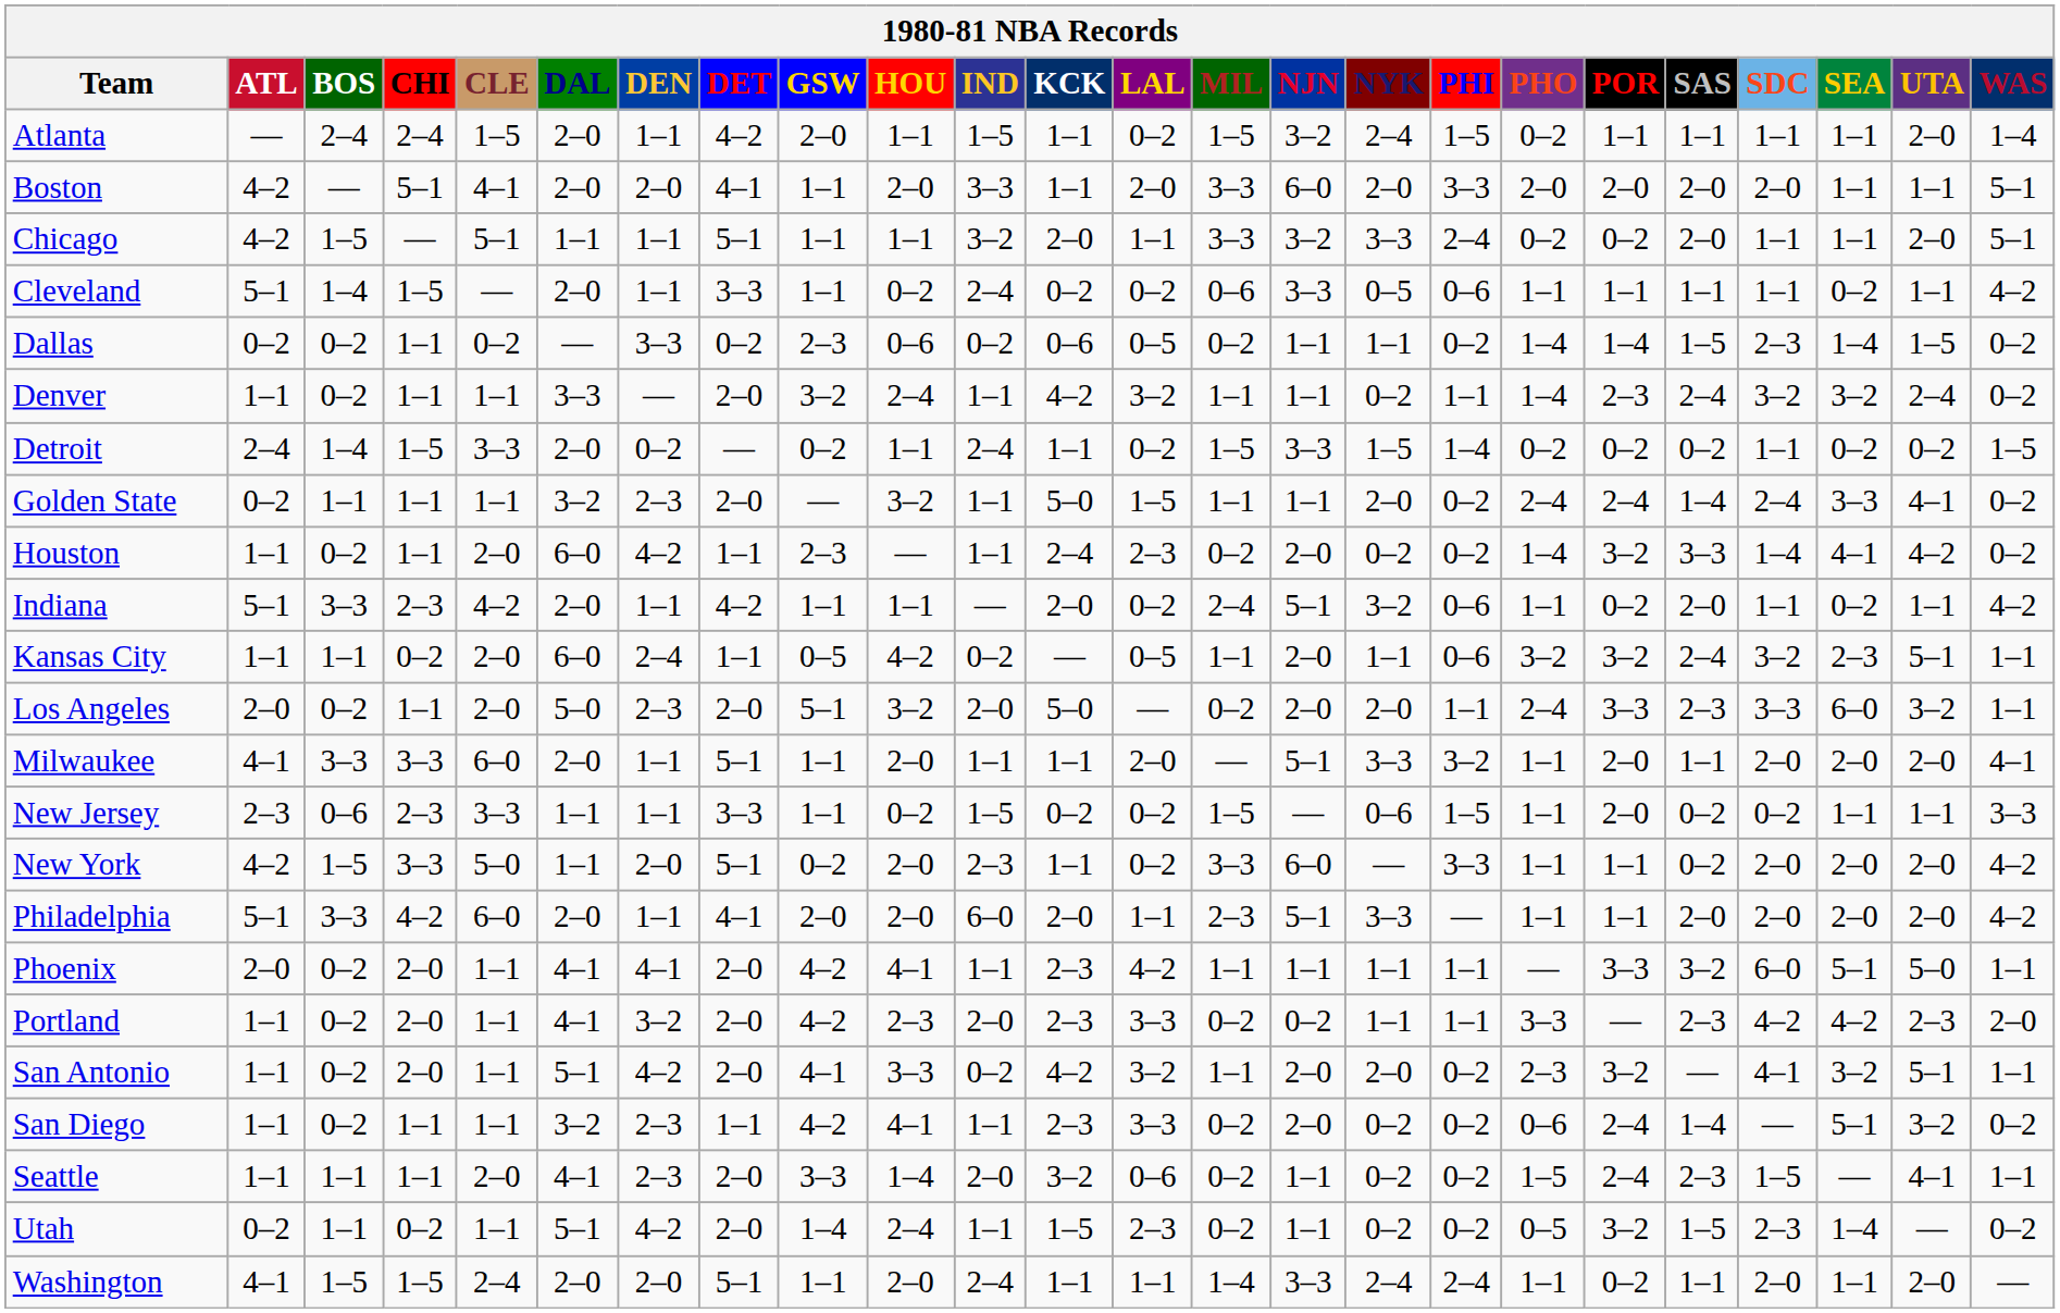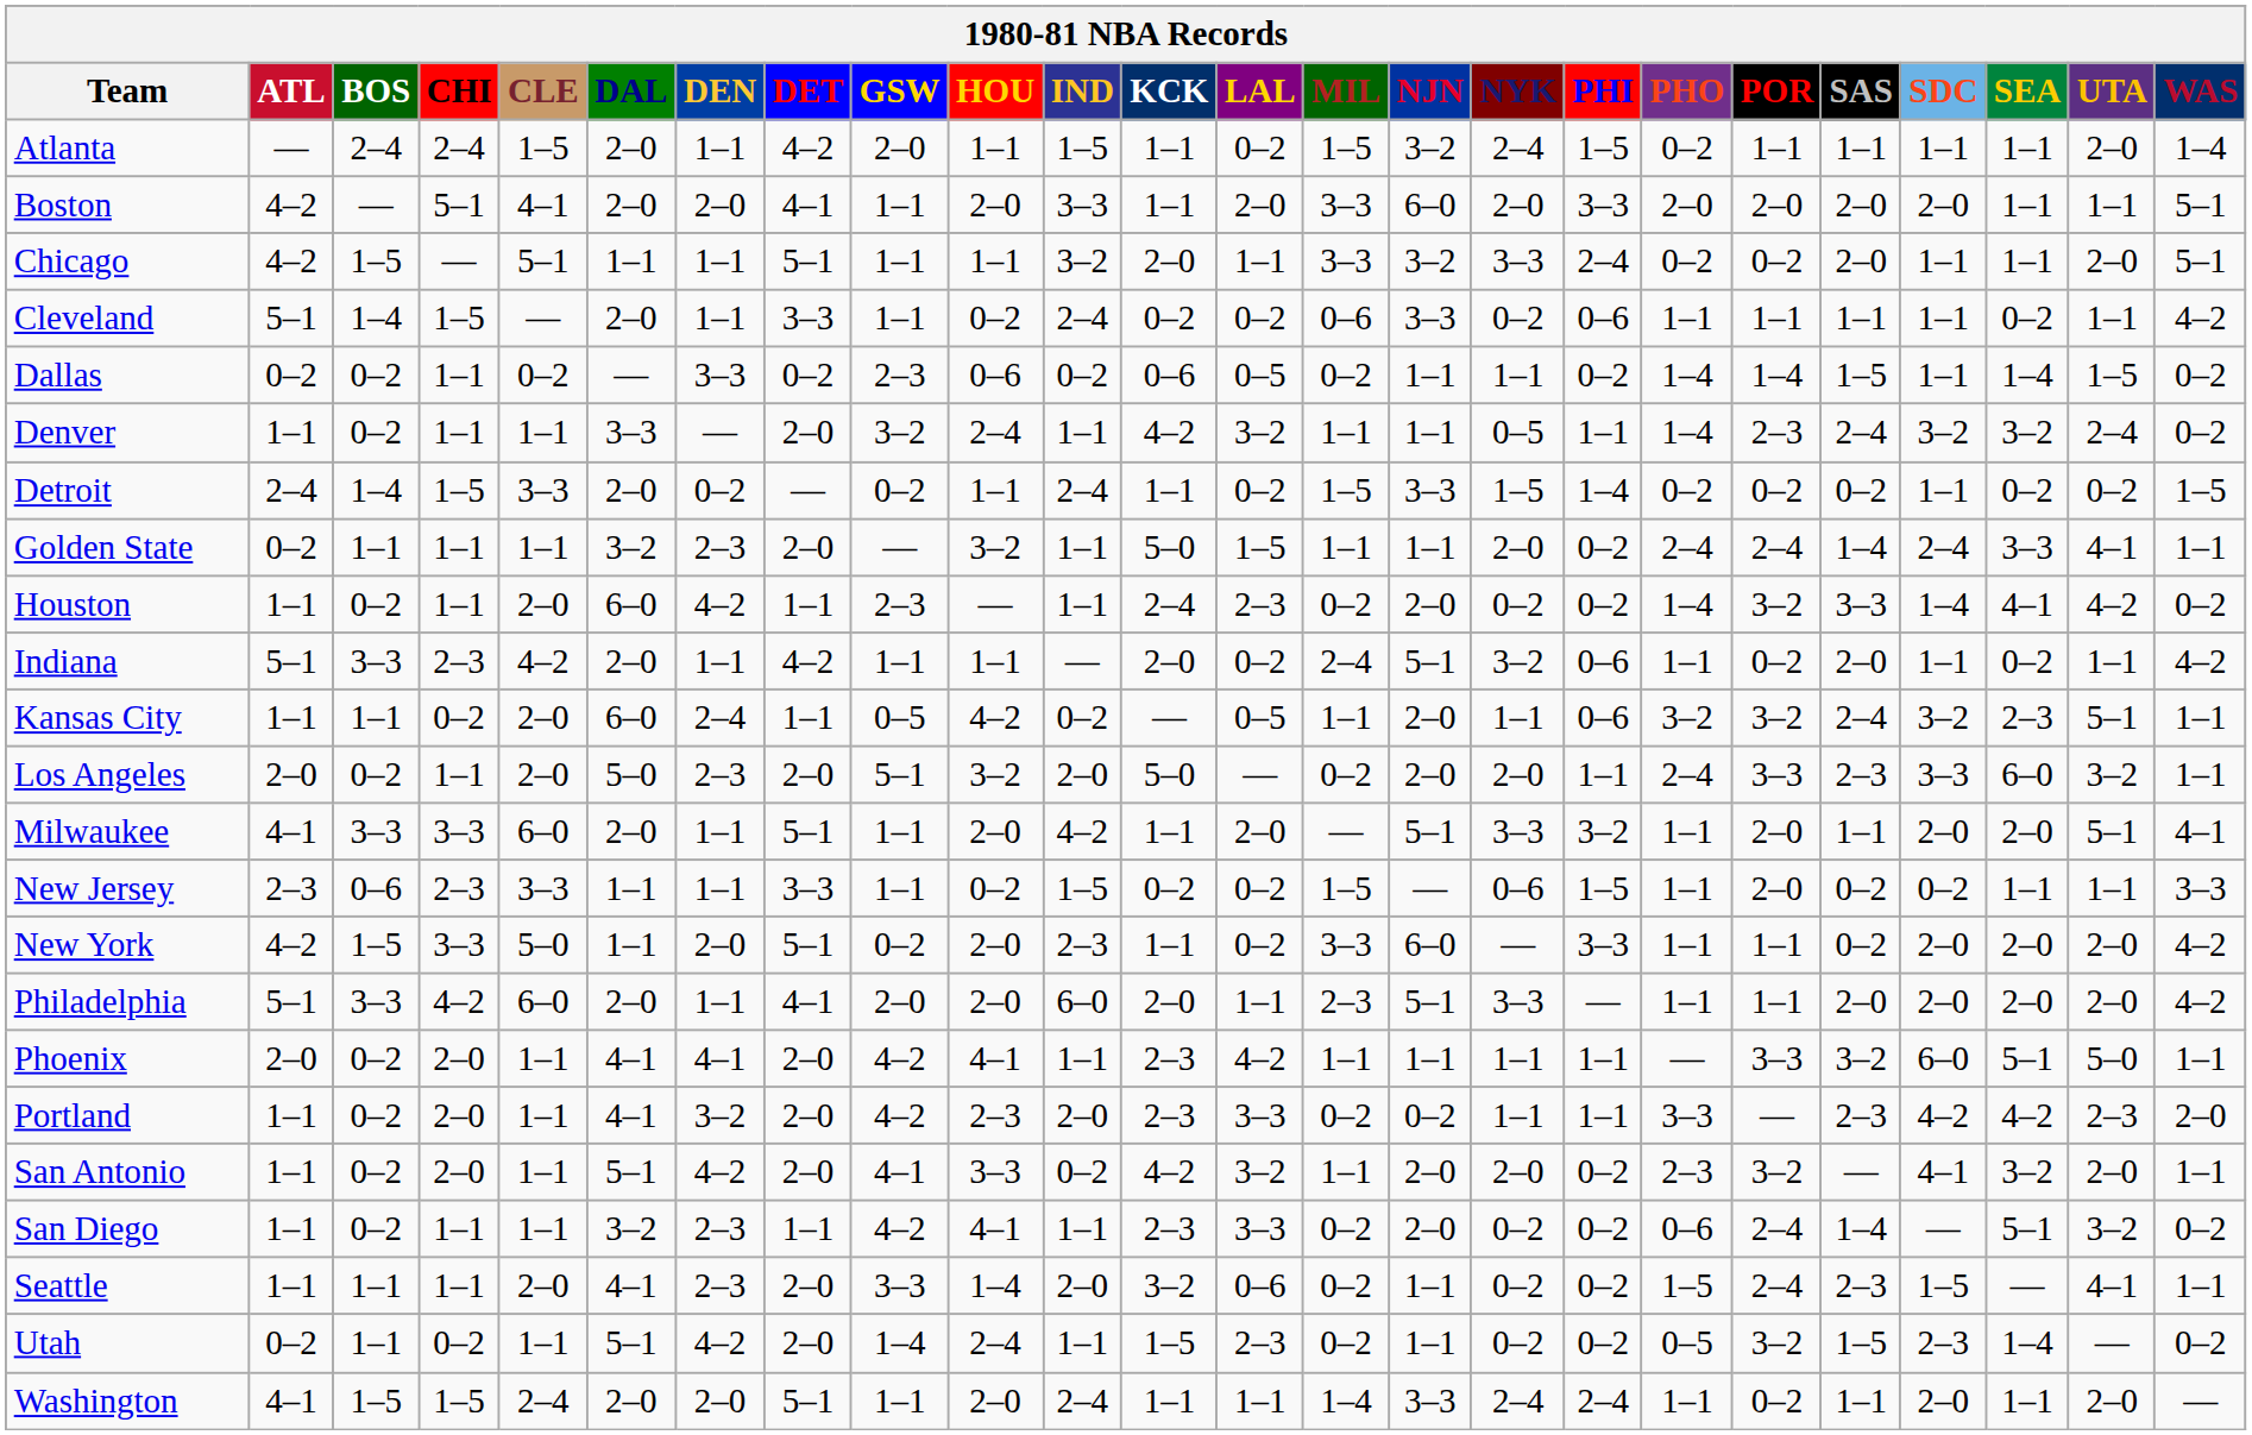 <table class="wikitable" style="font-size:95%; text-align:center;">
 <tr>
 <th colspan=24>1980-81 NBA Records</th>
 </tr>
 <tr>
 <th width=100>Team</th>
 <th style="background:#C90F2E;color:#FFFFFF;width=35">ATL</th>
 <th style="background:#006400;color:#FFFFFF;width=35">BOS</th>
 <th style="background:#FF0000;color:#000000;width=35">CHI</th>
 <th style="background:#C89A69;color:#77222F;width=35">CLE</th>
 <th style="background:#008000;color:#00008B;width=35">DAL</th>
 <th style="background:#003EA4;color:#FDC835;width=35">DEN</th>
 <th style="background:#0000FF;color:#FF0000;width=35">DET</th>
 <th style="background:#0000FF;color:#FFD700;width=35">GSW</th>
 <th style="background:#FF0000;color:#FFD700;width=35">HOU</th>
 <th style="background:#2C3294;color:#FCC624;width=35">IND</th>
 <th style="background:#012F6B;color:#FFFFFF;width=35">KCK</th>
 <th style="background:#800080;color:#FFD700;width=35">LAL</th>
 <th style="background:#006400;color:#B22222;width=35">MIL</th>
 <th style="background:#0032A1;color:#E5002B;width=35">NJN</th>
 <th style="background:#800000;color:#191970;width=35">NYK</th>
 <th style="background:#FF0000;color:#0000FF;width=35">PHI</th>
 <th style="background:#702F8B;color:#FA4417;width=35">PHO</th>
 <th style="background:#000000;color:#FF0000;width=35">POR</th>
 <th style="background:#000000;color:#C0C0C0;width=35">SAS</th>
 <th style="background:#6BB3E6;color:#FA4518;width=35">SDC</th>
 <th style="background:#00843D;color:#FFCD01;width=35">SEA</th>
 <th style="background:#5C2F83;color:#FCC200;width=35">UTA</th>
 <th style="background:#012F6D;color:#BA0C2F;width=35">WAS</th>
 </tr>
 <tr>
 <td style="text-align:left;"><a href='#'>Atlanta</a></td>
 <td>—</td>
 <td>2–4</td>
 <td>2–4</td>
 <td>1–5</td>
 <td>2–0</td>
 <td>1–1</td>
 <td>4–2</td>
 <td>2–0</td>
 <td>1–1</td>
 <td>1–5</td>
 <td>1–1</td>
 <td>0–2</td>
 <td>1–5</td>
 <td>3–2</td>
 <td>2–4</td>
 <td>1–5</td>
 <td>0–2</td>
 <td>1–1</td>
 <td>1–1</td>
 <td>1–1</td>
 <td>1–1</td>
 <td>2–0</td>
 <td>1–4</td>
 </tr>
 <tr>
 <td style="text-align:left;"><a href='#'>Boston</a></td>
 <td>4–2</td>
 <td>—</td>
 <td>5–1</td>
 <td>4–1</td>
 <td>2–0</td>
 <td>2–0</td>
 <td>4–1</td>
 <td>1–1</td>
 <td>2–0</td>
 <td>3–3</td>
 <td>1–1</td>
 <td>2–0</td>
 <td>3–3</td>
 <td>6–0</td>
 <td>2–0</td>
 <td>3–3</td>
 <td>2–0</td>
 <td>2–0</td>
 <td>2–0</td>
 <td>2–0</td>
 <td>1–1</td>
 <td>1–1</td>
 <td>5–1</td>
 </tr>
 <tr>
 <td style="text-align:left;"><a href='#'>Chicago</a></td>
 <td>4–2</td>
 <td>1–5</td>
 <td>—</td>
 <td>5–1</td>
 <td>1–1</td>
 <td>1–1</td>
 <td>5–1</td>
 <td>1–1</td>
 <td>1–1</td>
 <td>3–2</td>
 <td>2–0</td>
 <td>1–1</td>
 <td>3–3</td>
 <td>3–2</td>
 <td>3–3</td>
 <td>2–4</td>
 <td>0–2</td>
 <td>0–2</td>
 <td>2–0</td>
 <td>1–1</td>
 <td>1–1</td>
 <td>2–0</td>
 <td>5–1</td>
 </tr>
 <tr>
 <td style="text-align:left;"><a href='#'>Cleveland</a></td>
 <td>5–1</td>
 <td>1–4</td>
 <td>1–5</td>
 <td>—</td>
 <td>2–0</td>
 <td>1–1</td>
 <td>3–3</td>
 <td>1–1</td>
 <td>0–2</td>
 <td>2–4</td>
 <td>0–2</td>
 <td>0–2</td>
 <td>0–6</td>
 <td>3–3</td>
-<td>0–5</td>
+<td>0–2</td>
 <td>0–6</td>
 <td>1–1</td>
 <td>1–1</td>
 <td>1–1</td>
 <td>1–1</td>
 <td>0–2</td>
 <td>1–1</td>
 <td>4–2</td>
 </tr>
 <tr>
 <td style="text-align:left;"><a href='#'>Dallas</a></td>
 <td>0–2</td>
 <td>0–2</td>
 <td>1–1</td>
 <td>0–2</td>
 <td>—</td>
 <td>3–3</td>
 <td>0–2</td>
 <td>2–3</td>
 <td>0–6</td>
 <td>0–2</td>
 <td>0–6</td>
 <td>0–5</td>
 <td>0–2</td>
 <td>1–1</td>
 <td>1–1</td>
 <td>0–2</td>
 <td>1–4</td>
 <td>1–4</td>
 <td>1–5</td>
-<td>2–3</td>
+<td>1–1</td>
 <td>1–4</td>
 <td>1–5</td>
 <td>0–2</td>
 </tr>
 <tr>
 <td style="text-align:left;"><a href='#'>Denver</a></td>
 <td>1–1</td>
 <td>0–2</td>
 <td>1–1</td>
 <td>1–1</td>
 <td>3–3</td>
 <td>—</td>
 <td>2–0</td>
 <td>3–2</td>
 <td>2–4</td>
 <td>1–1</td>
 <td>4–2</td>
 <td>3–2</td>
 <td>1–1</td>
 <td>1–1</td>
-<td>0–2</td>
+<td>0–5</td>
 <td>1–1</td>
 <td>1–4</td>
 <td>2–3</td>
 <td>2–4</td>
 <td>3–2</td>
 <td>3–2</td>
 <td>2–4</td>
 <td>0–2</td>
 </tr>
 <tr>
 <td style="text-align:left;"><a href='#'>Detroit</a></td>
 <td>2–4</td>
 <td>1–4</td>
 <td>1–5</td>
 <td>3–3</td>
 <td>2–0</td>
 <td>0–2</td>
 <td>—</td>
 <td>0–2</td>
 <td>1–1</td>
 <td>2–4</td>
 <td>1–1</td>
 <td>0–2</td>
 <td>1–5</td>
 <td>3–3</td>
 <td>1–5</td>
 <td>1–4</td>
 <td>0–2</td>
 <td>0–2</td>
 <td>0–2</td>
 <td>1–1</td>
 <td>0–2</td>
 <td>0–2</td>
 <td>1–5</td>
 </tr>
 <tr>
 <td style="text-align:left;"><a href='#'>Golden State</a></td>
 <td>0–2</td>
 <td>1–1</td>
 <td>1–1</td>
 <td>1–1</td>
 <td>3–2</td>
 <td>2–3</td>
 <td>2–0</td>
 <td>—</td>
 <td>3–2</td>
 <td>1–1</td>
 <td>5–0</td>
 <td>1–5</td>
 <td>1–1</td>
 <td>1–1</td>
 <td>2–0</td>
 <td>0–2</td>
 <td>2–4</td>
 <td>2–4</td>
 <td>1–4</td>
 <td>2–4</td>
 <td>3–3</td>
 <td>4–1</td>
-<td>0–2</td>
+<td>1–1</td>
 </tr>
 <tr>
 <td style="text-align:left;"><a href='#'>Houston</a></td>
 <td>1–1</td>
 <td>0–2</td>
 <td>1–1</td>
 <td>2–0</td>
 <td>6–0</td>
 <td>4–2</td>
 <td>1–1</td>
 <td>2–3</td>
 <td>—</td>
 <td>1–1</td>
 <td>2–4</td>
 <td>2–3</td>
 <td>0–2</td>
 <td>2–0</td>
 <td>0–2</td>
 <td>0–2</td>
 <td>1–4</td>
 <td>3–2</td>
 <td>3–3</td>
 <td>1–4</td>
 <td>4–1</td>
 <td>4–2</td>
 <td>0–2</td>
 </tr>
 <tr>
 <td style="text-align:left;"><a href='#'>Indiana</a></td>
 <td>5–1</td>
 <td>3–3</td>
 <td>2–3</td>
 <td>4–2</td>
 <td>2–0</td>
 <td>1–1</td>
 <td>4–2</td>
 <td>1–1</td>
 <td>1–1</td>
 <td>—</td>
 <td>2–0</td>
 <td>0–2</td>
 <td>2–4</td>
 <td>5–1</td>
 <td>3–2</td>
 <td>0–6</td>
 <td>1–1</td>
 <td>0–2</td>
 <td>2–0</td>
 <td>1–1</td>
 <td>0–2</td>
 <td>1–1</td>
 <td>4–2</td>
 </tr>
 <tr>
 <td style="text-align:left;"><a href='#'>Kansas City</a></td>
 <td>1–1</td>
 <td>1–1</td>
 <td>0–2</td>
 <td>2–0</td>
 <td>6–0</td>
 <td>2–4</td>
 <td>1–1</td>
 <td>0–5</td>
 <td>4–2</td>
 <td>0–2</td>
 <td>—</td>
 <td>0–5</td>
 <td>1–1</td>
 <td>2–0</td>
 <td>1–1</td>
 <td>0–6</td>
 <td>3–2</td>
 <td>3–2</td>
 <td>2–4</td>
 <td>3–2</td>
 <td>2–3</td>
 <td>5–1</td>
 <td>1–1</td>
 </tr>
 <tr>
 <td style="text-align:left;"><a href='#'>Los Angeles</a></td>
 <td>2–0</td>
 <td>0–2</td>
 <td>1–1</td>
 <td>2–0</td>
 <td>5–0</td>
 <td>2–3</td>
 <td>2–0</td>
 <td>5–1</td>
 <td>3–2</td>
 <td>2–0</td>
 <td>5–0</td>
 <td>—</td>
 <td>0–2</td>
 <td>2–0</td>
 <td>2–0</td>
 <td>1–1</td>
 <td>2–4</td>
 <td>3–3</td>
 <td>2–3</td>
 <td>3–3</td>
 <td>6–0</td>
 <td>3–2</td>
 <td>1–1</td>
 </tr>
 <tr>
 <td style="text-align:left;"><a href='#'>Milwaukee</a></td>
 <td>4–1</td>
 <td>3–3</td>
 <td>3–3</td>
 <td>6–0</td>
 <td>2–0</td>
 <td>1–1</td>
 <td>5–1</td>
 <td>1–1</td>
 <td>2–0</td>
-<td>1–1</td>
+<td>4–2</td>
 <td>1–1</td>
 <td>2–0</td>
 <td>—</td>
 <td>5–1</td>
 <td>3–3</td>
 <td>3–2</td>
 <td>1–1</td>
 <td>2–0</td>
 <td>1–1</td>
 <td>2–0</td>
 <td>2–0</td>
-<td>2–0</td>
+<td>5–1</td>
 <td>4–1</td>
 </tr>
 <tr>
 <td style="text-align:left;"><a href='#'>New Jersey</a></td>
 <td>2–3</td>
 <td>0–6</td>
 <td>2–3</td>
 <td>3–3</td>
 <td>1–1</td>
 <td>1–1</td>
 <td>3–3</td>
 <td>1–1</td>
 <td>0–2</td>
 <td>1–5</td>
 <td>0–2</td>
 <td>0–2</td>
 <td>1–5</td>
 <td>—</td>
 <td>0–6</td>
 <td>1–5</td>
 <td>1–1</td>
 <td>2–0</td>
 <td>0–2</td>
 <td>0–2</td>
 <td>1–1</td>
 <td>1–1</td>
 <td>3–3</td>
 </tr>
 <tr>
 <td style="text-align:left;"><a href='#'>New York</a></td>
 <td>4–2</td>
 <td>1–5</td>
 <td>3–3</td>
 <td>5–0</td>
 <td>1–1</td>
 <td>2–0</td>
 <td>5–1</td>
 <td>0–2</td>
 <td>2–0</td>
 <td>2–3</td>
 <td>1–1</td>
 <td>0–2</td>
 <td>3–3</td>
 <td>6–0</td>
 <td>—</td>
 <td>3–3</td>
 <td>1–1</td>
 <td>1–1</td>
 <td>0–2</td>
 <td>2–0</td>
 <td>2–0</td>
 <td>2–0</td>
 <td>4–2</td>
 </tr>
 <tr>
 <td style="text-align:left;"><a href='#'>Philadelphia</a></td>
 <td>5–1</td>
 <td>3–3</td>
 <td>4–2</td>
 <td>6–0</td>
 <td>2–0</td>
 <td>1–1</td>
 <td>4–1</td>
 <td>2–0</td>
 <td>2–0</td>
 <td>6–0</td>
 <td>2–0</td>
 <td>1–1</td>
 <td>2–3</td>
 <td>5–1</td>
 <td>3–3</td>
 <td>—</td>
 <td>1–1</td>
 <td>1–1</td>
 <td>2–0</td>
 <td>2–0</td>
 <td>2–0</td>
 <td>2–0</td>
 <td>4–2</td>
 </tr>
 <tr>
 <td style="text-align:left;"><a href='#'>Phoenix</a></td>
 <td>2–0</td>
 <td>0–2</td>
 <td>2–0</td>
 <td>1–1</td>
 <td>4–1</td>
 <td>4–1</td>
 <td>2–0</td>
 <td>4–2</td>
 <td>4–1</td>
 <td>1–1</td>
 <td>2–3</td>
 <td>4–2</td>
 <td>1–1</td>
 <td>1–1</td>
 <td>1–1</td>
 <td>1–1</td>
 <td>—</td>
 <td>3–3</td>
 <td>3–2</td>
 <td>6–0</td>
 <td>5–1</td>
 <td>5–0</td>
 <td>1–1</td>
 </tr>
 <tr>
 <td style="text-align:left;"><a href='#'>Portland</a></td>
 <td>1–1</td>
 <td>0–2</td>
 <td>2–0</td>
 <td>1–1</td>
 <td>4–1</td>
 <td>3–2</td>
 <td>2–0</td>
 <td>4–2</td>
 <td>2–3</td>
 <td>2–0</td>
 <td>2–3</td>
 <td>3–3</td>
 <td>0–2</td>
 <td>0–2</td>
 <td>1–1</td>
 <td>1–1</td>
 <td>3–3</td>
 <td>—</td>
 <td>2–3</td>
 <td>4–2</td>
 <td>4–2</td>
 <td>2–3</td>
 <td>2–0</td>
 </tr>
 <tr>
 <td style="text-align:left;"><a href='#'>San Antonio</a></td>
 <td>1–1</td>
 <td>0–2</td>
 <td>2–0</td>
 <td>1–1</td>
 <td>5–1</td>
 <td>4–2</td>
 <td>2–0</td>
 <td>4–1</td>
 <td>3–3</td>
 <td>0–2</td>
 <td>4–2</td>
 <td>3–2</td>
 <td>1–1</td>
 <td>2–0</td>
 <td>2–0</td>
 <td>0–2</td>
 <td>2–3</td>
 <td>3–2</td>
 <td>—</td>
 <td>4–1</td>
 <td>3–2</td>
-<td>5–1</td>
+<td>2–0</td>
 <td>1–1</td>
 </tr>
 <tr>
 <td style="text-align:left;"><a href='#'>San Diego</a></td>
 <td>1–1</td>
 <td>0–2</td>
 <td>1–1</td>
 <td>1–1</td>
 <td>3–2</td>
 <td>2–3</td>
 <td>1–1</td>
 <td>4–2</td>
 <td>4–1</td>
 <td>1–1</td>
 <td>2–3</td>
 <td>3–3</td>
 <td>0–2</td>
 <td>2–0</td>
 <td>0–2</td>
 <td>0–2</td>
 <td>0–6</td>
 <td>2–4</td>
 <td>1–4</td>
 <td>—</td>
 <td>5–1</td>
 <td>3–2</td>
 <td>0–2</td>
 </tr>
 <tr>
 <td style="text-align:left;"><a href='#'>Seattle</a></td>
 <td>1–1</td>
 <td>1–1</td>
 <td>1–1</td>
 <td>2–0</td>
 <td>4–1</td>
 <td>2–3</td>
 <td>2–0</td>
 <td>3–3</td>
 <td>1–4</td>
 <td>2–0</td>
 <td>3–2</td>
 <td>0–6</td>
 <td>0–2</td>
 <td>1–1</td>
 <td>0–2</td>
 <td>0–2</td>
 <td>1–5</td>
 <td>2–4</td>
 <td>2–3</td>
 <td>1–5</td>
 <td>—</td>
 <td>4–1</td>
 <td>1–1</td>
 </tr>
 <tr>
 <td style="text-align:left;"><a href='#'>Utah</a></td>
 <td>0–2</td>
 <td>1–1</td>
 <td>0–2</td>
 <td>1–1</td>
 <td>5–1</td>
 <td>4–2</td>
 <td>2–0</td>
 <td>1–4</td>
 <td>2–4</td>
 <td>1–1</td>
 <td>1–5</td>
 <td>2–3</td>
 <td>0–2</td>
 <td>1–1</td>
 <td>0–2</td>
 <td>0–2</td>
 <td>0–5</td>
 <td>3–2</td>
 <td>1–5</td>
 <td>2–3</td>
 <td>1–4</td>
 <td>—</td>
 <td>0–2</td>
 </tr>
 <tr>
 <td style="text-align:left;"><a href='#'>Washington</a></td>
 <td>4–1</td>
 <td>1–5</td>
 <td>1–5</td>
 <td>2–4</td>
 <td>2–0</td>
 <td>2–0</td>
 <td>5–1</td>
 <td>1–1</td>
 <td>2–0</td>
 <td>2–4</td>
 <td>1–1</td>
 <td>1–1</td>
 <td>1–4</td>
 <td>3–3</td>
 <td>2–4</td>
 <td>2–4</td>
 <td>1–1</td>
 <td>0–2</td>
 <td>1–1</td>
 <td>2–0</td>
 <td>1–1</td>
 <td>2–0</td>
 <td>—</td>
 </tr>
 </table>
